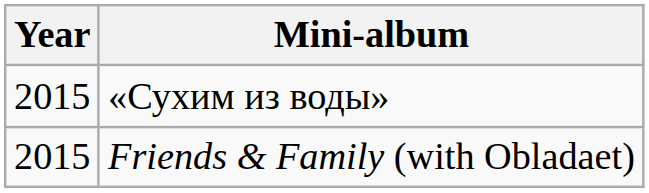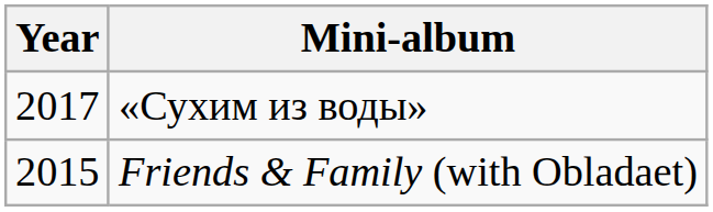 <table class="wikitable">
 <tr>
 <th>Year</th>
 <th>Mini-album</th>
 </tr>
 <tr>
-<td>2015</td>
+<td>2017</td>
 <td>«Сухим из воды»</td>
 </tr>
 <tr>
 <td>2015</td>
 <td><em>Friends & Family</em> (with Obladaet)</td>
 </tr>
 </table>
